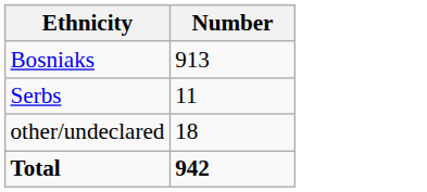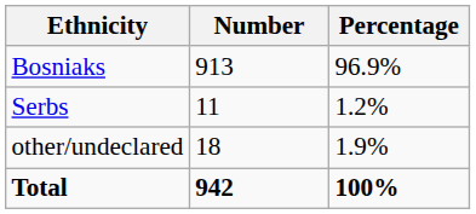 <table class="wikitable">
 <tr>
 <th width="100px">Ethnicity</th>
 <th width="80px">Number</th>
+<th width="80px">Percentage</th>
 </tr>
 <tr>
 <td><a href='#'>Bosniaks</a></td>
 <td>913</td>
+<td>96.9%</td>
 </tr>
 <tr>
 <td><a href='#'>Serbs</a></td>
 <td>11</td>
+<td>1.2%</td>
 </tr>
 <tr>
 <td>other/undeclared</td>
 <td>18</td>
+<td>1.9%</td>
 </tr>
 <tr>
 <td><strong>Total</strong></td>
 <td><strong>942</strong></td>
+<td><strong>100%</strong></td>
 </tr>
 </table>
